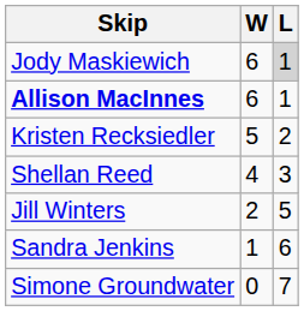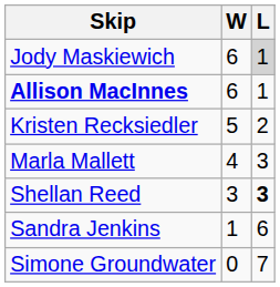 <table class="wikitable">
 <tr>
 <th>Skip</th>
 <th>W</th>
 <th>L</th>
 </tr>
 <tr>
 <td><a href='#'>Jody Maskiewich</a></td>
 <td>6</td>
 <td style="background: lightgrey;">1</td>
 </tr>
 <tr>
 <td><strong><a href='#'>Allison MacInnes</a></strong></td>
 <td>6</td>
 <td>1</td>
 </tr>
 <tr>
 <td><a href='#'>Kristen Recksiedler</a></td>
 <td>5</td>
 <td>2</td>
 </tr>
 <tr>
-<td><a href='#'>Shellan Reed</a></td>
+<td><a href='#'>Marla Mallett</a></td>
 <td>4</td>
 <td>3</td>
 </tr>
 <tr>
-<td><a href='#'>Jill Winters</a></td>
-<td>2</td>
-<td>5</td>
+<td><a href='#'>Shellan Reed</a></td>
+<td>3</td>
+<td><strong>3</strong></td>
 </tr>
 <tr>
 <td><a href='#'>Sandra Jenkins</a></td>
 <td>1</td>
 <td>6</td>
 </tr>
 <tr>
 <td><a href='#'>Simone Groundwater</a></td>
 <td>0</td>
 <td>7</td>
 </tr>
 </table>
